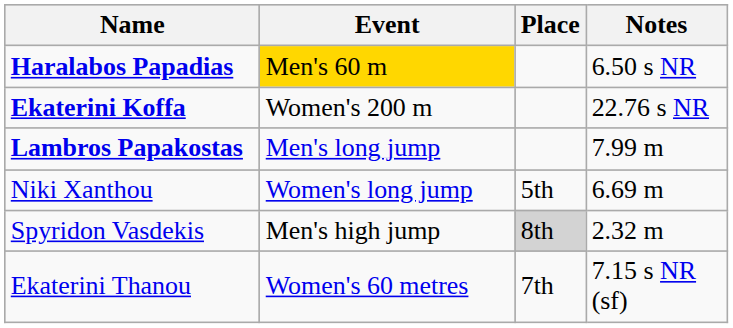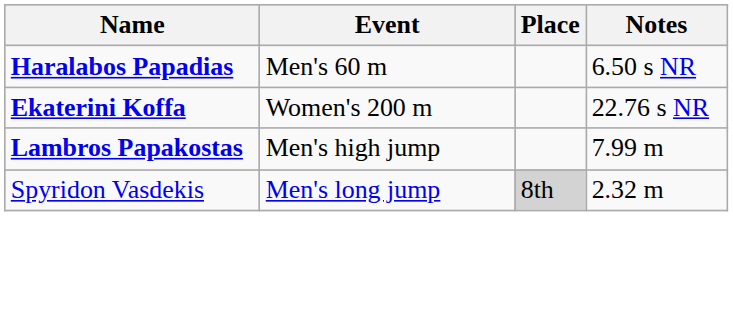 <table class="wikitable sortable">
 <tr>
 <th width=150>Name</th>
 <th width=150>Event</th>
 <th>Place</th>
 <th width=80>Notes</th>
 </tr>
 <tr>
 <td><strong><a href='#'>Haralabos Papadias</a></strong></td>
-<td style="background: gold;">Men's 60 m</td>
+<td>Men's 60 m</td>
 <td></td>
 <td>6.50 s <a href='#'>NR</a></td>
 </tr>
 <tr>
 <td><strong><a href='#'>Ekaterini Koffa</a></strong></td>
 <td>Women's 200 m</td>
 <td></td>
 <td>22.76 s <a href='#'>NR</a></td>
 </tr>
 <tr>
 <td><strong><a href='#'>Lambros Papakostas</a></strong></td>
-<td><a href='#'>Men's long jump</a></td>
+<td>Men's high jump</td>
 <td></td>
 <td>7.99 m</td>
 </tr>
 <tr>
-<td><a href='#'>Niki Xanthou</a></td>
-<td><a href='#'>Women's long jump</a></td>
-<td>5th</td>
-<td>6.69 m</td>
-</tr>
-<tr>
 <td><a href='#'>Spyridon Vasdekis</a></td>
-<td>Men's high jump</td>
+<td><a href='#'>Men's long jump</a></td>
 <td style="background: lightgrey;">8th</td>
 <td>2.32 m</td>
 </tr>
-<tr>
-<td><a href='#'>Ekaterini Thanou</a></td>
-<td><a href='#'>Women's 60 metres</a></td>
-<td>7th</td>
-<td>7.15 s <a href='#'>NR</a> (sf)</td>
-</tr>
 </table>
